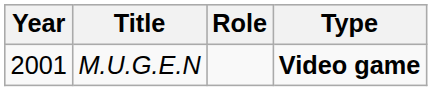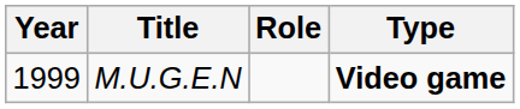 <table class=wikitable>
 <tr>
 <th>Year</th>
 <th>Title</th>
 <th>Role</th>
 <th>Type</th>
 </tr>
 <tr>
-<td>2001</td>
+<td>1999</td>
 <td><em>M.U.G.E.N</em></td>
 <td></td>
 <td><strong>Video game</strong></td>
 </tr>
 </table>
